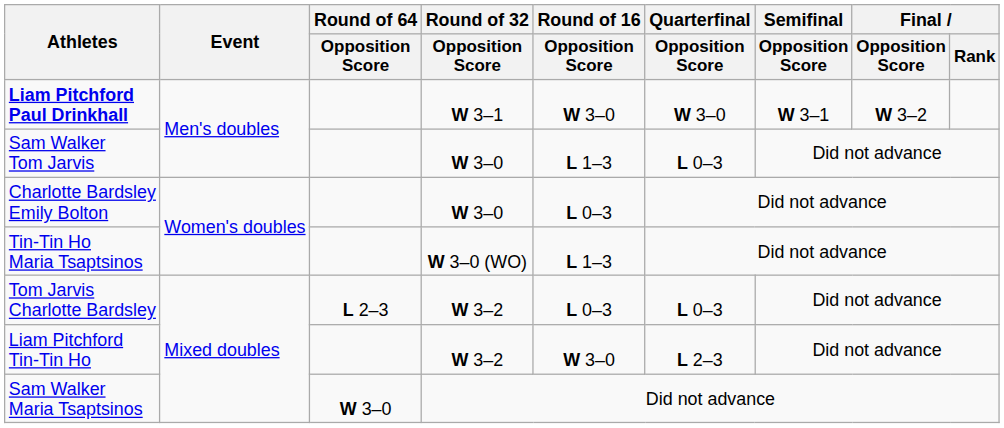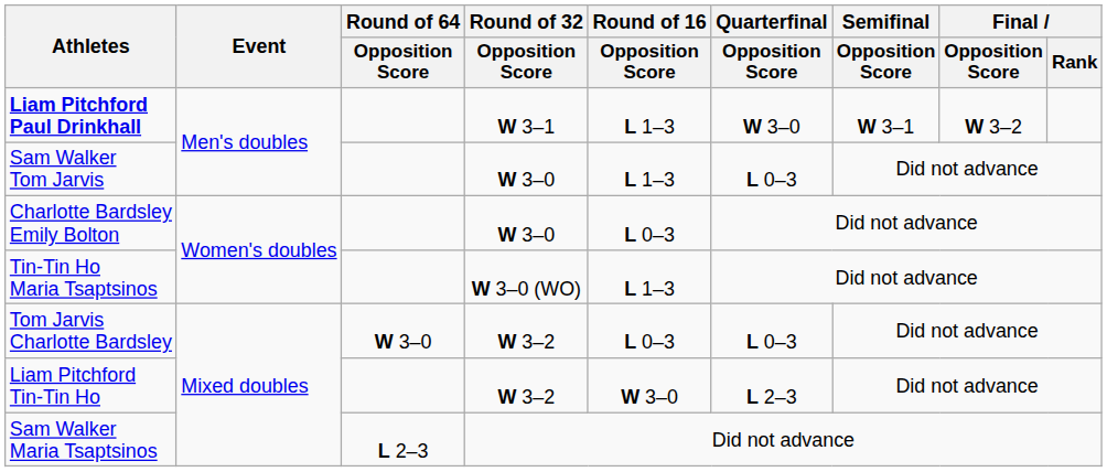 <table class=wikitable style=font-size:88%;text-align:center>
 <tr>
 <th rowspan=2>Athletes</th>
 <th rowspan=2>Event</th>
 <th>Round of 64</th>
 <th>Round of 32</th>
 <th>Round of 16</th>
 <th>Quarterfinal</th>
 <th>Semifinal</th>
 <th colspan=2>Final / </th>
 </tr>
 <tr style=font-size:95%>
 <th>Opposition<br>Score</th>
 <th>Opposition<br>Score</th>
 <th>Opposition<br>Score</th>
 <th>Opposition<br>Score</th>
 <th>Opposition<br>Score</th>
 <th>Opposition<br>Score</th>
 <th>Rank</th>
 </tr>
 <tr>
 <td align=left><strong><a href='#'>Liam Pitchford</a></strong><br><strong><a href='#'>Paul Drinkhall</a></strong></td>
 <td align=left rowspan=2><a href='#'>Men's doubles</a></td>
 <td></td>
 <td><br><strong>W</strong> 3–1</td>
-<td><br><strong>W</strong> 3–0</td>
+<td><br><strong>L</strong> 1–3</td>
 <td><br><strong>W</strong> 3–0</td>
 <td><br><strong>W</strong> 3–1</td>
 <td><br><strong>W</strong> 3–2</td>
 <td></td>
 </tr>
 <tr>
 <td align=left><a href='#'>Sam Walker</a><br><a href='#'>Tom Jarvis</a></td>
 <td></td>
 <td><br><strong>W</strong> 3–0</td>
 <td><br><strong>L</strong> 1–3</td>
 <td><br><strong>L</strong> 0–3</td>
 <td colspan=3>Did not advance</td>
 </tr>
 <tr>
 <td align=left><a href='#'>Charlotte Bardsley</a><br><a href='#'>Emily Bolton</a></td>
 <td align=left rowspan=2><a href='#'>Women's doubles</a></td>
 <td></td>
 <td><br><strong>W</strong> 3–0</td>
 <td><br><strong>L</strong> 0–3</td>
 <td colspan=4>Did not advance</td>
 </tr>
 <tr>
 <td align=left><a href='#'>Tin-Tin Ho</a><br><a href='#'>Maria Tsaptsinos</a></td>
 <td></td>
 <td><br><strong>W</strong> 3–0 (WO)</td>
 <td><br><strong>L</strong> 1–3</td>
 <td colspan=4>Did not advance</td>
 </tr>
 <tr>
 <td align=left><a href='#'>Tom Jarvis</a><br><a href='#'>Charlotte Bardsley</a></td>
 <td align=left rowspan=3><a href='#'>Mixed doubles</a></td>
-<td><br><strong>L</strong> 2–3</td>
+<td><br><strong>W</strong> 3–0</td>
 <td><br><strong>W</strong> 3–2</td>
 <td><br><strong>L</strong> 0–3</td>
 <td><br><strong>L</strong> 0–3</td>
 <td colspan=3>Did not advance</td>
 </tr>
 <tr>
 <td align=left><a href='#'>Liam Pitchford</a><br><a href='#'>Tin-Tin Ho</a></td>
 <td></td>
 <td><br><strong>W</strong> 3–2</td>
 <td><br><strong>W</strong> 3–0</td>
 <td><br><strong>L</strong> 2–3</td>
 <td colspan=3>Did not advance</td>
 </tr>
 <tr>
 <td align=left><a href='#'>Sam Walker</a><br><a href='#'>Maria Tsaptsinos</a></td>
-<td><br><strong>W</strong> 3–0</td>
+<td><br><strong>L</strong> 2–3</td>
 <td colspan=6>Did not advance</td>
 </tr>
 </table>
